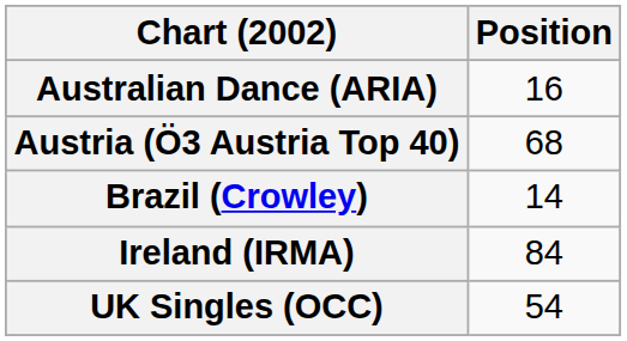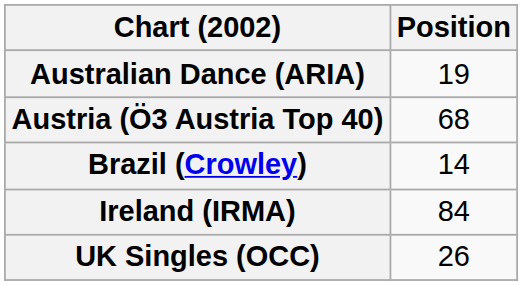 <table class="wikitable sortable plainrowheaders" style="text-align:center">
 <tr>
 <th scope="col">Chart (2002)</th>
 <th scope="col">Position</th>
 </tr>
 <tr>
 <th scope="row">Australian Dance (ARIA)</th>
-<td>16</td>
+<td>19</td>
 </tr>
 <tr>
 <th scope="row">Austria (Ö3 Austria Top 40)</th>
 <td>68</td>
 </tr>
 <tr>
 <th scope="row">Brazil (<a href='#'>Crowley</a>)</th>
 <td>14</td>
 </tr>
 <tr>
 <th scope="row">Ireland (IRMA)</th>
 <td>84</td>
 </tr>
 <tr>
 <th scope="row">UK Singles (OCC)</th>
-<td>54</td>
+<td>26</td>
 </tr>
 </table>
